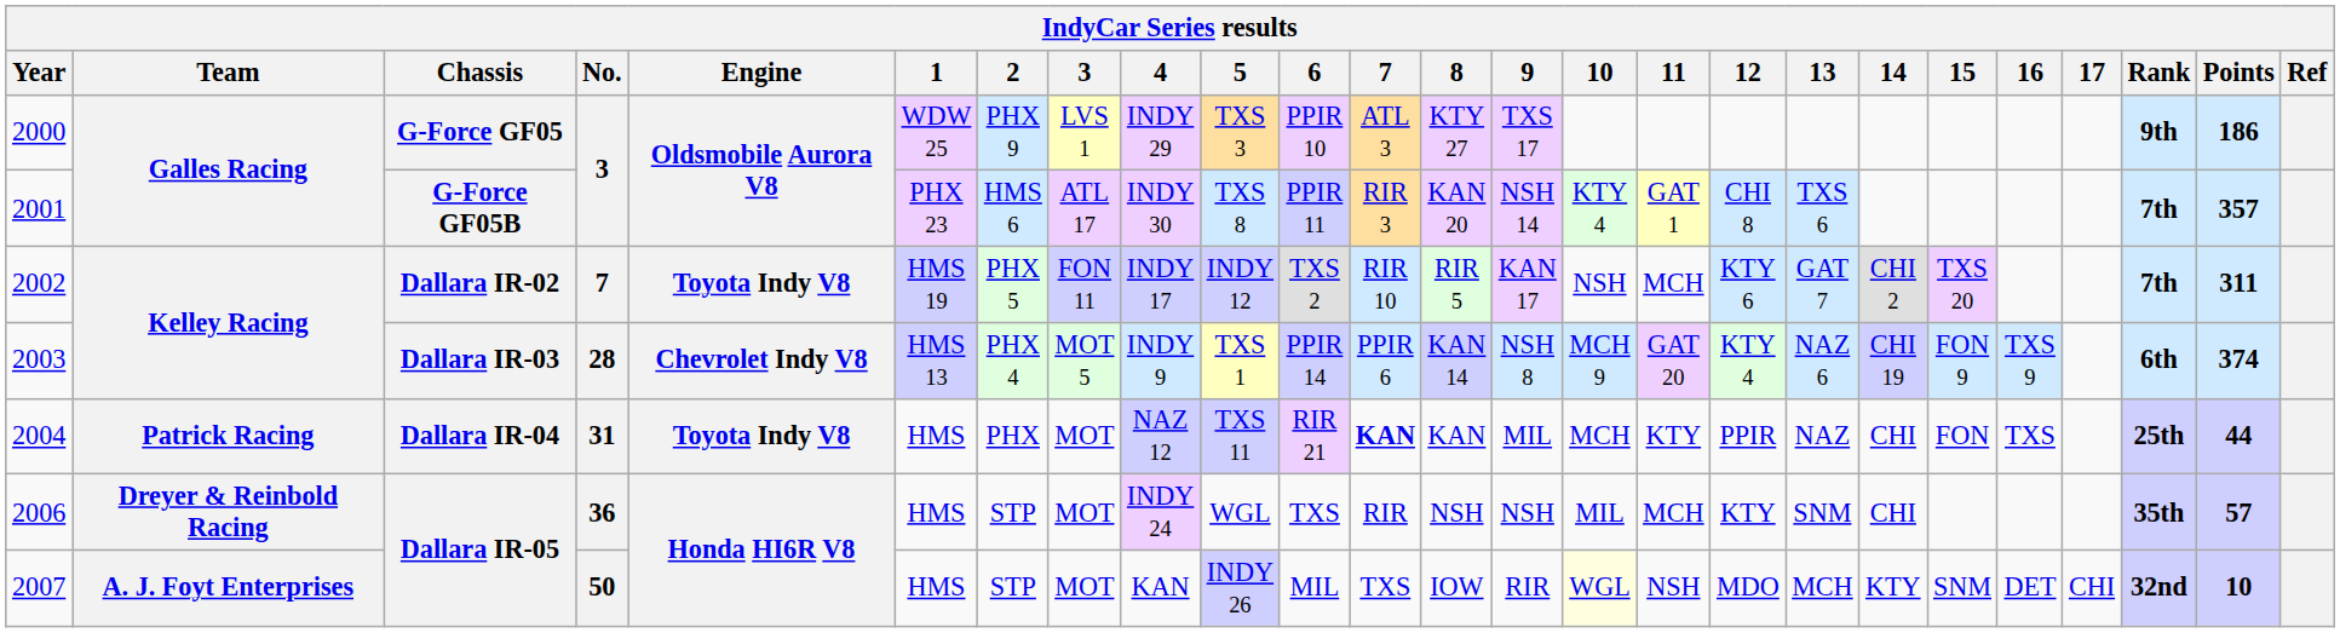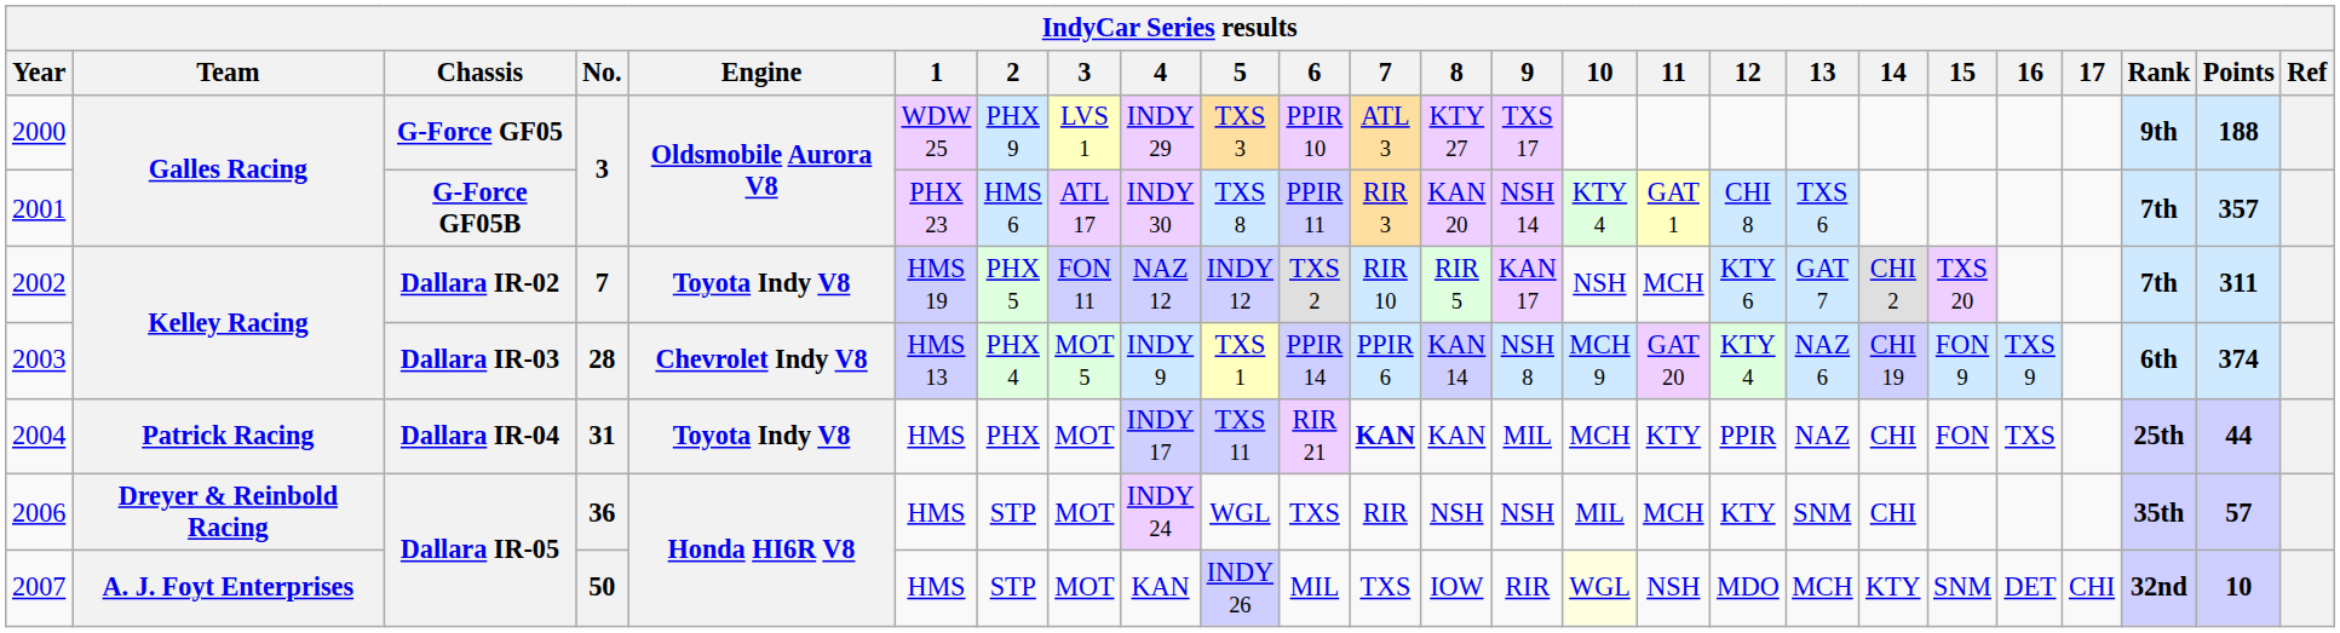 <table class="wikitable" style="text-align:center; font-size:90%">
 <tr>
 <th colspan=45><a href='#'>IndyCar Series</a> results</th>
 </tr>
 <tr>
 <th>Year</th>
 <th>Team</th>
 <th>Chassis</th>
 <th>No.</th>
 <th>Engine</th>
 <th>1</th>
 <th>2</th>
 <th>3</th>
 <th>4</th>
 <th>5</th>
 <th>6</th>
 <th>7</th>
 <th>8</th>
 <th>9</th>
 <th>10</th>
 <th>11</th>
 <th>12</th>
 <th>13</th>
 <th>14</th>
 <th>15</th>
 <th>16</th>
 <th>17</th>
 <th>Rank</th>
 <th>Points</th>
 <th>Ref</th>
 </tr>
 <tr>
 <td><a href='#'>2000</a></td>
 <th rowspan=2><a href='#'>Galles Racing</a></th>
 <th><a href='#'>G-Force</a> GF05</th>
 <th rowspan=2>3</th>
 <th rowspan=2><a href='#'>Oldsmobile</a> <a href='#'>Aurora</a> <a href='#'>V8</a></th>
 <td style="background:#EFCFFF;"><a href='#'>WDW</a><br><small>25</small></td>
 <td style="background:#CFEAFF;"><a href='#'>PHX</a><br><small>9</small></td>
 <td style="background:#FFFFBF;"><a href='#'>LVS</a><br><small>1</small></td>
 <td style="background:#EFCFFF;"><a href='#'>INDY</a><br><small>29</small></td>
 <td style="background:#FFDF9F;"><a href='#'>TXS</a><br><small>3</small></td>
 <td style="background:#EFCFFF;"><a href='#'>PPIR</a><br><small>10</small></td>
 <td style="background:#FFDF9F;"><a href='#'>ATL</a><br><small>3</small></td>
 <td style="background:#EFCFFF;"><a href='#'>KTY</a><br><small>27</small></td>
 <td style="background:#EFCFFF;"><a href='#'>TXS</a><br><small>17</small></td>
 <td></td>
 <td></td>
 <td></td>
 <td></td>
 <td></td>
 <td></td>
 <td></td>
 <td></td>
 <th style="background:#CFEAFF;"><strong>9th</strong></th>
-<th style="background:#CFEAFF;"><strong>186</strong></th>
+<th style="background:#CFEAFF;"><strong>188</strong></th>
 <th></th>
 </tr>
 <tr>
 <td><a href='#'>2001</a></td>
 <th><a href='#'>G-Force</a> GF05B</th>
 <td style="background:#EFCFFF;"><a href='#'>PHX</a><br><small>23</small></td>
 <td style="background:#CFEAFF;"><a href='#'>HMS</a><br><small>6</small></td>
 <td style="background:#EFCFFF;"><a href='#'>ATL</a><br><small>17</small></td>
 <td style="background:#EFCFFF;"><a href='#'>INDY</a><br><small>30</small></td>
 <td style="background:#CFEAFF;"><a href='#'>TXS</a><br><small>8</small></td>
 <td style="background:#CFCFFF;"><a href='#'>PPIR</a><br><small>11</small></td>
 <td style="background:#FFDF9F;"><a href='#'>RIR</a><br><small>3</small></td>
 <td style="background:#EFCFFF;"><a href='#'>KAN</a><br><small>20</small></td>
 <td style="background:#EFCFFF;"><a href='#'>NSH</a><br><small>14</small></td>
 <td style="background:#DFFFDF;"><a href='#'>KTY</a><br><small>4</small></td>
 <td style="background:#FFFFBF;"><a href='#'>GAT</a><br><small>1</small></td>
 <td style="background:#CFEAFF;"><a href='#'>CHI</a><br><small>8</small></td>
 <td style="background:#CFEAFF;"><a href='#'>TXS</a><br><small>6</small></td>
 <td></td>
 <td></td>
 <td></td>
 <td></td>
 <th style="background:#CFEAFF;"><strong>7th</strong></th>
 <th style="background:#CFEAFF;"><strong>357</strong></th>
 <th></th>
 </tr>
 <tr>
 <td><a href='#'>2002</a></td>
 <th rowspan=2><a href='#'>Kelley Racing</a></th>
 <th><a href='#'>Dallara</a> IR-02</th>
 <th>7</th>
 <th><a href='#'>Toyota</a> Indy <a href='#'>V8</a></th>
 <td style="background:#CFCFFF;"><a href='#'>HMS</a><br><small>19</small></td>
 <td style="background:#DFFFDF;"><a href='#'>PHX</a><br><small>5</small></td>
 <td style="background:#CFCFFF;"><a href='#'>FON</a><br><small>11</small></td>
-<td style="background:#CFCFFF;"><a href='#'>INDY</a><br><small>17</small></td>
+<td style="background:#CFCFFF;"><a href='#'>NAZ</a><br><small>12</small></td>
 <td style="background:#CFCFFF;"><a href='#'>INDY</a><br><small>12</small></td>
 <td style="background:#DFDFDF;"><a href='#'>TXS</a><br><small>2</small></td>
 <td style="background:#CFEAFF;"><a href='#'>RIR</a><br><small>10</small></td>
 <td style="background:#DFFFDF;"><a href='#'>RIR</a><br><small>5</small></td>
 <td style="background:#EFCFFF;"><a href='#'>KAN</a><br><small>17</small></td>
 <td><a href='#'>NSH</a></td>
 <td><a href='#'>MCH</a></td>
 <td style="background:#CFEAFF;"><a href='#'>KTY</a><br><small>6</small></td>
 <td style="background:#CFEAFF;"><a href='#'>GAT</a><br><small>7</small></td>
 <td style="background:#DFDFDF;"><a href='#'>CHI</a><br><small>2</small></td>
 <td style="background:#EFCFFF;"><a href='#'>TXS</a><br><small>20</small></td>
 <td></td>
 <td></td>
 <th style="background:#CFEAFF;"><strong>7th</strong></th>
 <th style="background:#CFEAFF;"><strong>311</strong></th>
 <th></th>
 </tr>
 <tr>
 <td><a href='#'>2003</a></td>
 <th><a href='#'>Dallara</a> IR-03</th>
 <th>28</th>
 <th><a href='#'>Chevrolet</a> Indy <a href='#'>V8</a></th>
 <td style="background:#CFCFFF;"><a href='#'>HMS</a><br><small>13</small></td>
 <td style="background:#DFFFDF;"><a href='#'>PHX</a><br><small>4</small></td>
 <td style="background:#DFFFDF;"><a href='#'>MOT</a><br><small>5</small></td>
 <td style="background:#CFEAFF;"><a href='#'>INDY</a><br><small>9</small></td>
 <td style="background:#FFFFBF;"><a href='#'>TXS</a><br><small>1</small></td>
 <td style="background:#CFCFFF;"><a href='#'>PPIR</a><br><small>14</small></td>
 <td style="background:#CFEAFF;"><a href='#'>PPIR</a><br><small>6</small></td>
 <td style="background:#CFCFFF;"><a href='#'>KAN</a><br><small>14</small></td>
 <td style="background:#CFEAFF;"><a href='#'>NSH</a><br><small>8</small></td>
 <td style="background:#CFEAFF;"><a href='#'>MCH</a><br><small>9</small></td>
 <td style="background:#EFCFFF;"><a href='#'>GAT</a><br><small>20</small></td>
 <td style="background:#DFFFDF;"><a href='#'>KTY</a><br><small>4</small></td>
 <td style="background:#CFEAFF;"><a href='#'>NAZ</a><br><small>6</small></td>
 <td style="background:#CFCFFF;"><a href='#'>CHI</a><br><small>19</small></td>
 <td style="background:#CFEAFF;"><a href='#'>FON</a><br><small>9</small></td>
 <td style="background:#CFEAFF;"><a href='#'>TXS</a><br><small>9</small></td>
 <td></td>
 <th style="background:#CFEAFF;"><strong>6th</strong></th>
 <th style="background:#CFEAFF;"><strong>374</strong></th>
 <th></th>
 </tr>
 <tr>
 <td><a href='#'>2004</a></td>
 <th><a href='#'>Patrick Racing</a></th>
 <th><a href='#'>Dallara</a> IR-04</th>
 <th>31</th>
 <th><a href='#'>Toyota</a> Indy <a href='#'>V8</a></th>
 <td><a href='#'>HMS</a></td>
 <td><a href='#'>PHX</a></td>
 <td><a href='#'>MOT</a></td>
-<td style="background:#CFCFFF;"><a href='#'>NAZ</a><br><small>12</small></td>
+<td style="background:#CFCFFF;"><a href='#'>INDY</a><br><small>17</small></td>
 <td style="background:#CFCFFF;"><a href='#'>TXS</a><br><small>11</small></td>
 <td style="background:#EFCFFF;"><a href='#'>RIR</a><br><small>21</small></td>
 <td><strong><a href='#'>KAN</a></strong></td>
 <td><a href='#'>KAN</a></td>
 <td><a href='#'>MIL</a></td>
 <td><a href='#'>MCH</a></td>
 <td><a href='#'>KTY</a></td>
 <td><a href='#'>PPIR</a></td>
 <td><a href='#'>NAZ</a></td>
 <td><a href='#'>CHI</a></td>
 <td><a href='#'>FON</a></td>
 <td><a href='#'>TXS</a></td>
 <td></td>
 <th style="background:#CFCFFF;"><strong>25th</strong></th>
 <th style="background:#CFCFFF;"><strong>44</strong></th>
 <th></th>
 </tr>
 <tr>
 <td><a href='#'>2006</a></td>
 <th><a href='#'>Dreyer & Reinbold Racing</a></th>
 <th rowspan=2><a href='#'>Dallara</a> IR-05</th>
 <th>36</th>
 <th rowspan=2><a href='#'>Honda</a> <a href='#'>HI6R</a> <a href='#'>V8</a></th>
 <td><a href='#'>HMS</a></td>
 <td><a href='#'>STP</a></td>
 <td><a href='#'>MOT</a></td>
 <td style="background:#EFCFFF;"><a href='#'>INDY</a><br><small>24</small></td>
 <td><a href='#'>WGL</a></td>
 <td><a href='#'>TXS</a></td>
 <td><a href='#'>RIR</a></td>
 <td><a href='#'>NSH</a></td>
 <td><a href='#'>NSH</a></td>
 <td><a href='#'>MIL</a></td>
 <td><a href='#'>MCH</a></td>
 <td><a href='#'>KTY</a></td>
 <td><a href='#'>SNM</a></td>
 <td><a href='#'>CHI</a></td>
 <td></td>
 <td></td>
 <td></td>
 <th style="background:#CFCFFF;"><strong>35th</strong></th>
 <th style="background:#CFCFFF;"><strong>57</strong></th>
 <th></th>
 </tr>
 <tr>
 <td><a href='#'>2007</a></td>
 <th><a href='#'>A. J. Foyt Enterprises</a></th>
 <th>50</th>
 <td><a href='#'>HMS</a></td>
 <td><a href='#'>STP</a></td>
 <td><a href='#'>MOT</a></td>
 <td><a href='#'>KAN</a></td>
 <td style="background:#CFCFFF;"><a href='#'>INDY</a><br><small>26</small></td>
 <td><a href='#'>MIL</a></td>
 <td><a href='#'>TXS</a></td>
 <td><a href='#'>IOW</a></td>
 <td><a href='#'>RIR</a></td>
 <td style="background: lightyellow;"><a href='#'>WGL</a></td>
 <td><a href='#'>NSH</a></td>
 <td><a href='#'>MDO</a></td>
 <td><a href='#'>MCH</a></td>
 <td><a href='#'>KTY</a></td>
 <td><a href='#'>SNM</a></td>
 <td><a href='#'>DET</a></td>
 <td><a href='#'>CHI</a></td>
 <th style="background:#CFCFFF;"><strong>32nd</strong></th>
 <th style="background:#CFCFFF;"><strong>10</strong></th>
 <th></th>
 </tr>
 </table>
